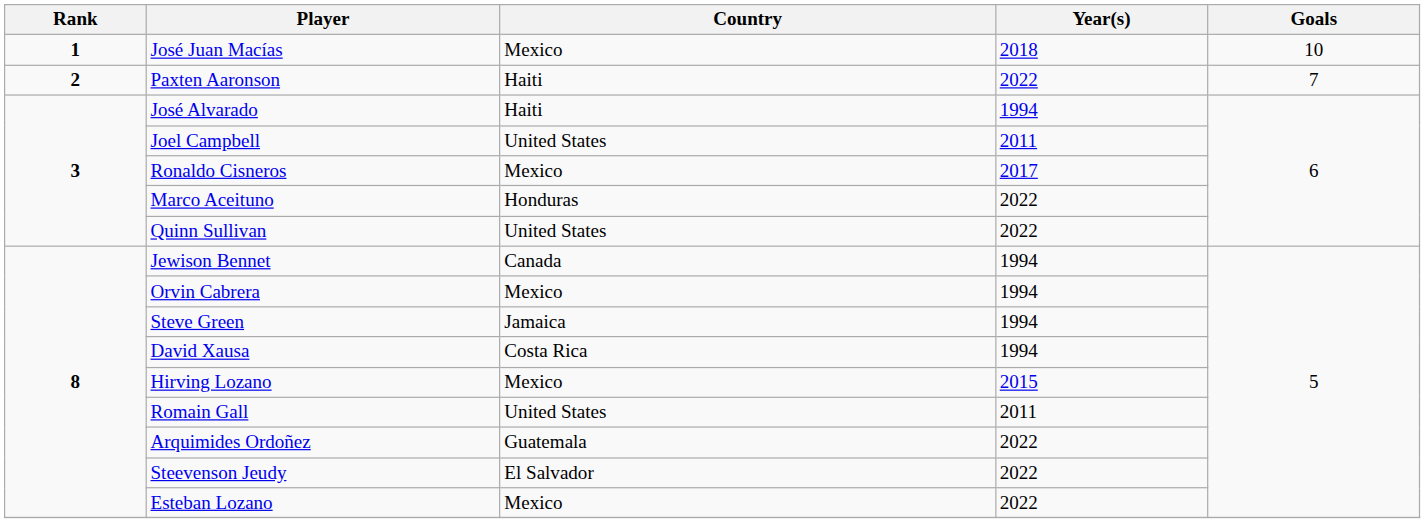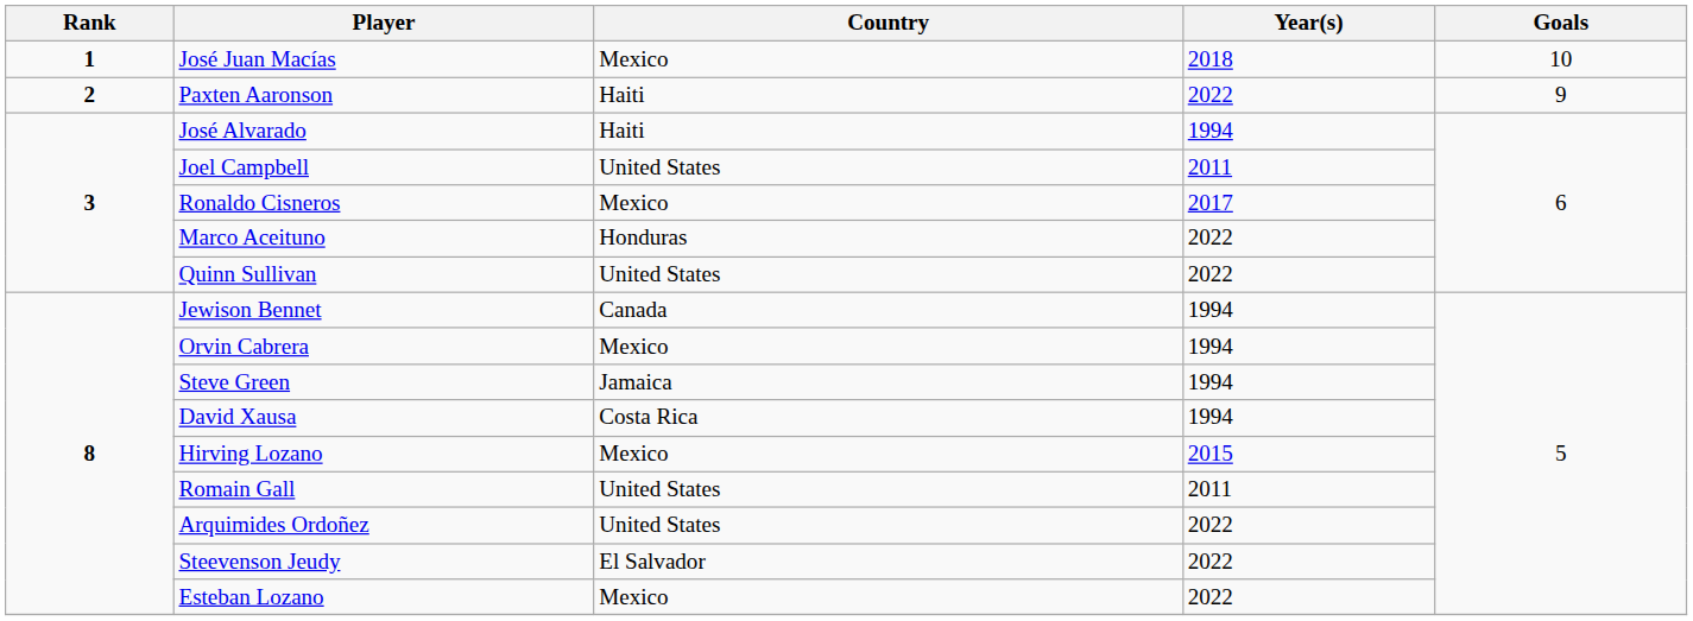 <table class="wikitable" width=60%>
 <tr>
 <th width = 10%>Rank</th>
 <th width = 25%>Player</th>
 <th width = 35%>Country</th>
 <th width = 15%>Year(s)</th>
 <th width = 15%>Goals</th>
 </tr>
 <tr>
 <td align=center><strong>1</strong></td>
 <td><a href='#'>José Juan Macías</a></td>
 <td> Mexico</td>
 <td><a href='#'>2018</a></td>
 <td align=center>10</td>
 </tr>
 <tr>
 <td align=center><strong>2</strong></td>
 <td><a href='#'>Paxten Aaronson</a></td>
 <td> Haiti</td>
 <td><a href='#'>2022</a></td>
-<td align=center>7</td>
+<td align=center>9</td>
 </tr>
 <tr>
 <td align=center rowspan=5><strong>3</strong></td>
 <td><a href='#'>José Alvarado</a></td>
 <td> Haiti</td>
 <td><a href='#'>1994</a></td>
 <td align=center rowspan=5>6</td>
 </tr>
 <tr>
 <td><a href='#'>Joel Campbell</a></td>
 <td> United States</td>
 <td><a href='#'>2011</a></td>
 </tr>
 <tr>
 <td><a href='#'>Ronaldo Cisneros</a></td>
 <td> Mexico</td>
 <td><a href='#'>2017</a></td>
 </tr>
 <tr>
 <td><a href='#'>Marco Aceituno</a></td>
 <td> Honduras</td>
 <td>2022</td>
 </tr>
 <tr>
 <td><a href='#'>Quinn Sullivan</a></td>
 <td> United States</td>
 <td>2022</td>
 </tr>
 <tr>
 <td align=center rowspan=9><strong>8</strong></td>
 <td><a href='#'>Jewison Bennet</a></td>
 <td> Canada</td>
 <td>1994</td>
 <td align=center rowspan=9>5</td>
 </tr>
 <tr>
 <td><a href='#'>Orvin Cabrera</a></td>
 <td> Mexico</td>
 <td>1994</td>
 </tr>
 <tr>
 <td><a href='#'>Steve Green</a></td>
 <td> Jamaica</td>
 <td>1994</td>
 </tr>
 <tr>
 <td><a href='#'>David Xausa</a></td>
 <td> Costa Rica</td>
 <td>1994</td>
 </tr>
 <tr>
 <td><a href='#'>Hirving Lozano</a></td>
 <td> Mexico</td>
 <td><a href='#'>2015</a></td>
 </tr>
 <tr>
 <td><a href='#'>Romain Gall</a></td>
 <td> United States</td>
 <td>2011</td>
 </tr>
 <tr>
 <td><a href='#'>Arquimides Ordoñez</a></td>
-<td> Guatemala</td>
+<td> United States</td>
 <td>2022</td>
 </tr>
 <tr>
 <td><a href='#'>Steevenson Jeudy</a></td>
 <td> El Salvador</td>
 <td>2022</td>
 </tr>
 <tr>
 <td><a href='#'>Esteban Lozano</a></td>
 <td> Mexico</td>
 <td>2022</td>
 </tr>
 <tr>
 </tr>
 </table>
